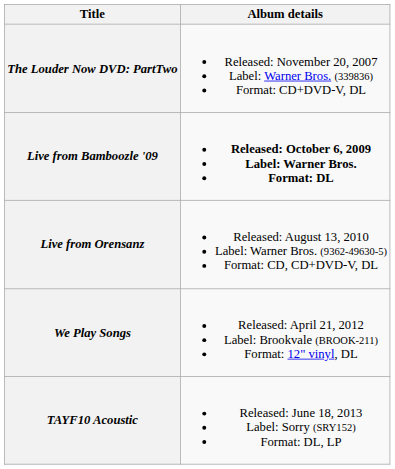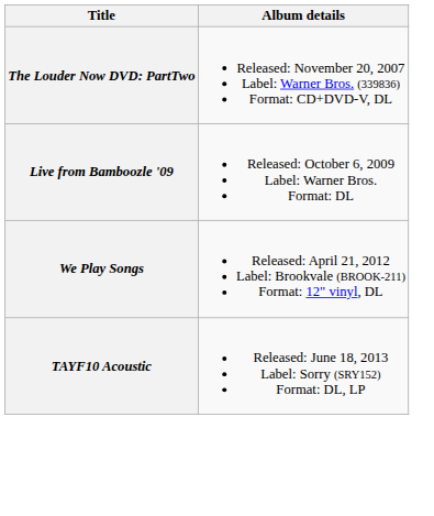 <table class="wikitable plainrowheaders" style="text-align:center;">
 <tr>
 <th scope="col">Title</th>
 <th scope="col">Album details</th>
 </tr>
 <tr>
 <th scope="row"><em>The Louder Now DVD: PartTwo</em></th>
 <td><br><ul><li>Released: November 20, 2007</li><li>Label: <a href='#'>Warner Bros.</a> <small>(339836)</small></li><li>Format: CD+DVD-V, DL</li></ul></td>
 </tr>
 <tr>
 <th scope="row"><em>Live from Bamboozle '09</em></th>
-<td><strong><br><ul><li>Released: October 6, 2009</li><li>Label: Warner Bros.</li><li>Format: DL</li></ul></strong></td>
-</tr>
-<tr>
-<th scope="row"><em>Live from Orensanz</em></th>
-<td><br><ul><li>Released: August 13, 2010</li><li>Label: Warner Bros. <small>(9362-49630-5)</small></li><li>Format: CD, CD+DVD-V, DL</li></ul></td>
+<td><br><ul><li>Released: October 6, 2009</li><li>Label: Warner Bros.</li><li>Format: DL</li></ul></td>
 </tr>
 <tr>
 <th scope="row"><em>We Play Songs</em></th>
 <td><br><ul><li>Released: April 21, 2012</li><li>Label: Brookvale <small>(BROOK-211)</small></li><li>Format: <a href='#'>12" vinyl</a>, DL</li></ul></td>
 </tr>
 <tr>
 <th scope="row"><em>TAYF10 Acoustic</em></th>
 <td><br><ul><li>Released: June 18, 2013</li><li>Label: Sorry <small>(SRY152)</small></li><li>Format: DL, LP</li></ul></td>
 </tr>
 </table>
